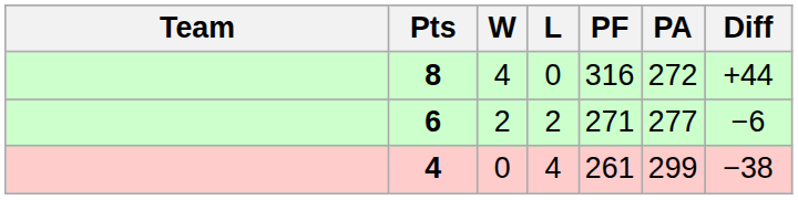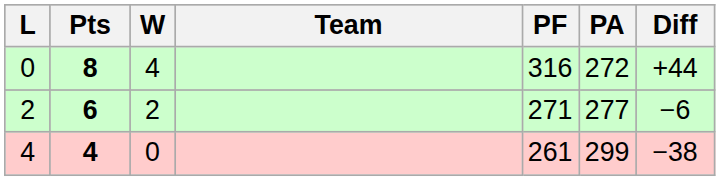 <table class=wikitable style="text-align:center">
 <tr>
-<th width=200>Team</th>
+<th width=20>L</th>
 <th width=40>Pts</th>
 <th width=20>W</th>
-<th width=20>L</th>
+<th width=200>Team</th>
 <th width=20>PF</th>
 <th width=20>PA</th>
 <th width=40>Diff</th>
 </tr>
 <tr style="background:#cfc;">
-<td align=left></td>
+<td>0</td>
 <td><strong>8</strong></td>
 <td>4</td>
-<td>0</td>
+<td align=left></td>
 <td>316</td>
 <td>272</td>
 <td>+44</td>
 </tr>
 <tr style="background:#cfc;">
-<td align=left></td>
+<td>2</td>
 <td><strong>6</strong></td>
 <td>2</td>
-<td>2</td>
+<td align=left></td>
 <td>271</td>
 <td>277</td>
 <td>−6</td>
 </tr>
 <tr style="background:#fcc;">
-<td align=left></td>
+<td>4</td>
 <td><strong>4</strong></td>
 <td>0</td>
-<td>4</td>
+<td align=left></td>
 <td>261</td>
 <td>299</td>
 <td>−38</td>
 </tr>
 </table>
